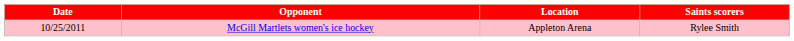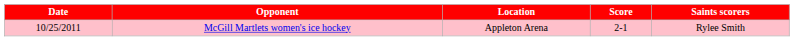 <table class="wikitable" style="width:80%;">
 <tr style="text-align:center; background:red; color:#FFFFFF;">
 <td><strong>Date</strong></td>
 <td><strong>Opponent</strong></td>
 <td><strong>Location</strong></td>
+<td><strong>Score</strong></td>
 <td><strong>Saints scorers</strong></td>
 </tr>
 <tr style="text-align:center;" bgcolor="pink">
 <td>10/25/2011</td>
 <td><a href='#'>McGill Martlets women's ice hockey</a></td>
 <td>Appleton Arena</td>
+<td>2-1</td>
 <td>Rylee Smith</td>
 </tr>
 </table>
